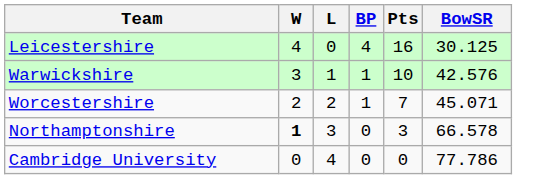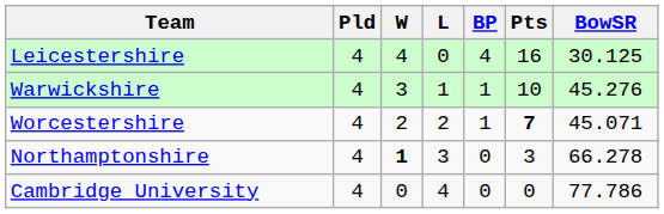 <table class="wikitable" style="text-align: center;">
 <tr>
 <th width=200>Team</th>
+<th width=20>Pld</th>
 <th width=20>W</th>
 <th width=20>L</th>
 <th width=20><a href='#'>BP</a></th>
 <th width=20>Pts</th>
 <th width=60><a href='#'>BowSR</a></th>
 </tr>
 <tr bgcolor="#ccffcc">
 <td align=left><a href='#'>Leicestershire</a></td>
 <td>4</td>
+<td>4</td>
 <td>0</td>
 <td>4</td>
 <td>16</td>
 <td>30.125</td>
 </tr>
 <tr bgcolor="#ccffcc">
 <td align=left><a href='#'>Warwickshire</a></td>
+<td>4</td>
 <td>3</td>
 <td>1</td>
 <td>1</td>
 <td>10</td>
-<td>42.576</td>
+<td>45.276</td>
 </tr>
 <tr>
 <td align=left><a href='#'>Worcestershire</a></td>
+<td>4</td>
 <td>2</td>
 <td>2</td>
 <td>1</td>
-<td>7</td>
+<td><strong>7</strong></td>
 <td>45.071</td>
 </tr>
 <tr>
 <td align=left><a href='#'>Northamptonshire</a></td>
+<td>4</td>
 <td><strong>1</strong></td>
 <td>3</td>
 <td>0</td>
 <td>3</td>
-<td>66.578</td>
+<td>66.278</td>
 </tr>
 <tr>
 <td align=left><a href='#'>Cambridge University</a></td>
+<td>4</td>
 <td>0</td>
 <td>4</td>
 <td>0</td>
 <td>0</td>
 <td>77.786</td>
 </tr>
 </table>
